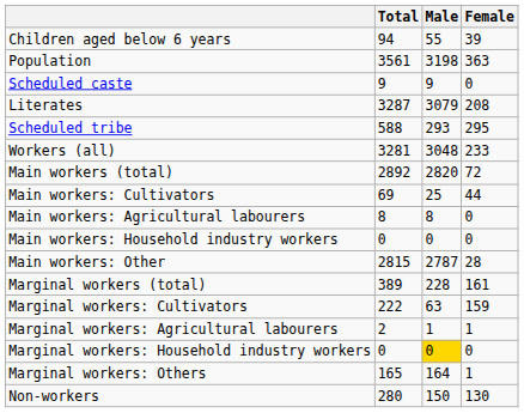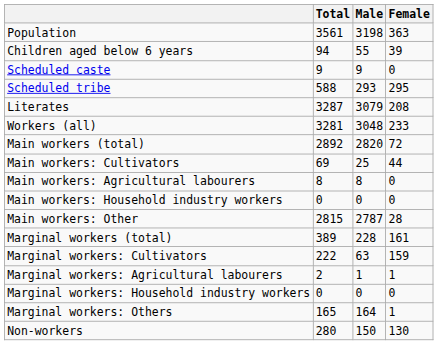 <table class="wikitable sortable">
 <tr>
 <th></th>
 <th>Total</th>
 <th>Male</th>
 <th>Female</th>
 </tr>
 <tr>
+<td>Population</td>
+<td>3561</td>
+<td>3198</td>
+<td>363</td>
+</tr>
+<tr>
 <td>Children aged below 6 years</td>
 <td>94</td>
 <td>55</td>
 <td>39</td>
-</tr>
-<tr>
-<td>Population</td>
-<td>3561</td>
-<td>3198</td>
-<td>363</td>
 </tr>
 <tr>
 <td><a href='#'>Scheduled caste</a></td>
 <td>9</td>
 <td>9</td>
 <td>0</td>
 </tr>
 <tr>
+<td><a href='#'>Scheduled tribe</a></td>
+<td>588</td>
+<td>293</td>
+<td>295</td>
+</tr>
+<tr>
 <td>Literates</td>
 <td>3287</td>
 <td>3079</td>
 <td>208</td>
-</tr>
-<tr>
-<td><a href='#'>Scheduled tribe</a></td>
-<td>588</td>
-<td>293</td>
-<td>295</td>
 </tr>
 <tr>
 <td>Workers (all)</td>
 <td>3281</td>
 <td>3048</td>
 <td>233</td>
 </tr>
 <tr>
 <td>Main workers (total)</td>
 <td>2892</td>
 <td>2820</td>
 <td>72</td>
 </tr>
 <tr>
 <td>Main workers: Cultivators</td>
 <td>69</td>
 <td>25</td>
 <td>44</td>
 </tr>
 <tr>
 <td>Main workers: Agricultural labourers</td>
 <td>8</td>
 <td>8</td>
 <td>0</td>
 </tr>
 <tr>
 <td>Main workers: Household industry workers</td>
 <td>0</td>
 <td>0</td>
 <td>0</td>
 </tr>
 <tr>
 <td>Main workers: Other</td>
 <td>2815</td>
 <td>2787</td>
 <td>28</td>
 </tr>
 <tr>
 <td>Marginal workers (total)</td>
 <td>389</td>
 <td>228</td>
 <td>161</td>
 </tr>
 <tr>
 <td>Marginal workers: Cultivators</td>
 <td>222</td>
 <td>63</td>
 <td>159</td>
 </tr>
 <tr>
 <td>Marginal workers: Agricultural labourers</td>
 <td>2</td>
 <td>1</td>
 <td>1</td>
 </tr>
 <tr>
 <td>Marginal workers: Household industry workers</td>
 <td>0</td>
-<td style="background: gold;">0</td>
+<td>0</td>
 <td>0</td>
 </tr>
 <tr>
 <td>Marginal workers: Others</td>
 <td>165</td>
 <td>164</td>
 <td>1</td>
 </tr>
 <tr>
 <td>Non-workers</td>
 <td>280</td>
 <td>150</td>
 <td>130</td>
 </tr>
 </table>
